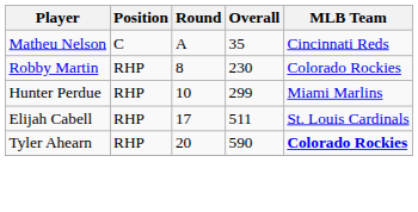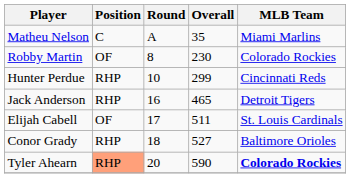 <table class="wikitable">
 <tr>
 <th>Player</th>
 <th>Position</th>
 <th>Round</th>
 <th>Overall</th>
 <th>MLB Team</th>
 </tr>
 <tr>
 <td><a href='#'>Matheu Nelson</a></td>
 <td>C</td>
 <td>A</td>
 <td>35</td>
-<td><a href='#'>Cincinnati Reds</a></td>
+<td><a href='#'>Miami Marlins</a></td>
 </tr>
 <tr>
 <td><a href='#'>Robby Martin</a></td>
-<td>RHP</td>
+<td>OF</td>
 <td>8</td>
 <td>230</td>
 <td><a href='#'>Colorado Rockies</a></td>
 </tr>
 <tr>
 <td>Hunter Perdue</td>
 <td>RHP</td>
 <td>10</td>
 <td>299</td>
-<td><a href='#'>Miami Marlins</a></td>
+<td><a href='#'>Cincinnati Reds</a></td>
+</tr>
+<tr>
+<td>Jack Anderson</td>
+<td>RHP</td>
+<td>16</td>
+<td>465</td>
+<td><a href='#'>Detroit Tigers</a></td>
 </tr>
 <tr>
 <td>Elijah Cabell</td>
-<td>RHP</td>
+<td>OF</td>
 <td>17</td>
 <td>511</td>
 <td><a href='#'>St. Louis Cardinals</a></td>
 </tr>
 <tr>
+<td>Conor Grady</td>
+<td>RHP</td>
+<td>18</td>
+<td>527</td>
+<td><a href='#'>Baltimore Orioles</a></td>
+</tr>
+<tr>
 <td>Tyler Ahearn</td>
-<td>RHP</td>
+<td style="background: lightsalmon;">RHP</td>
 <td>20</td>
 <td>590</td>
 <td><strong><a href='#'>Colorado Rockies</a></strong></td>
 </tr>
 <tr>
 </tr>
 </table>
